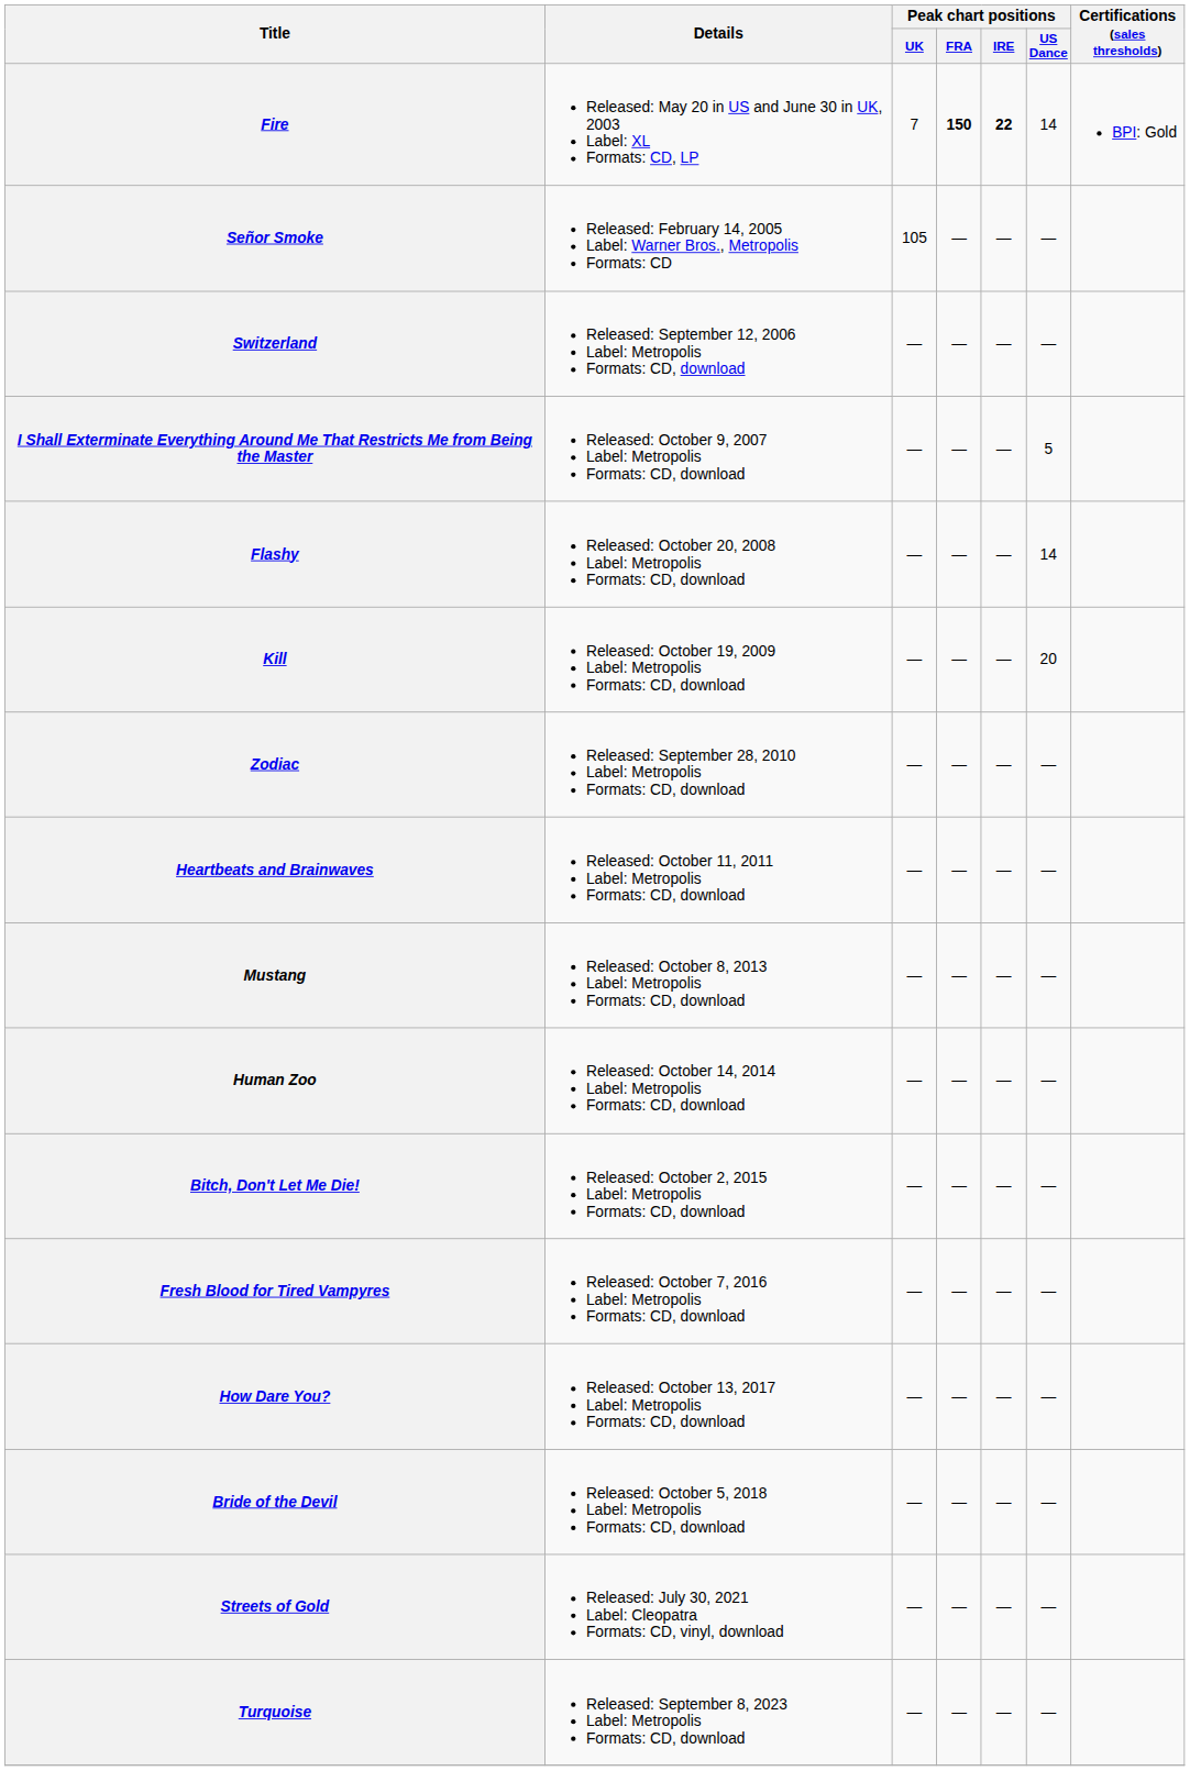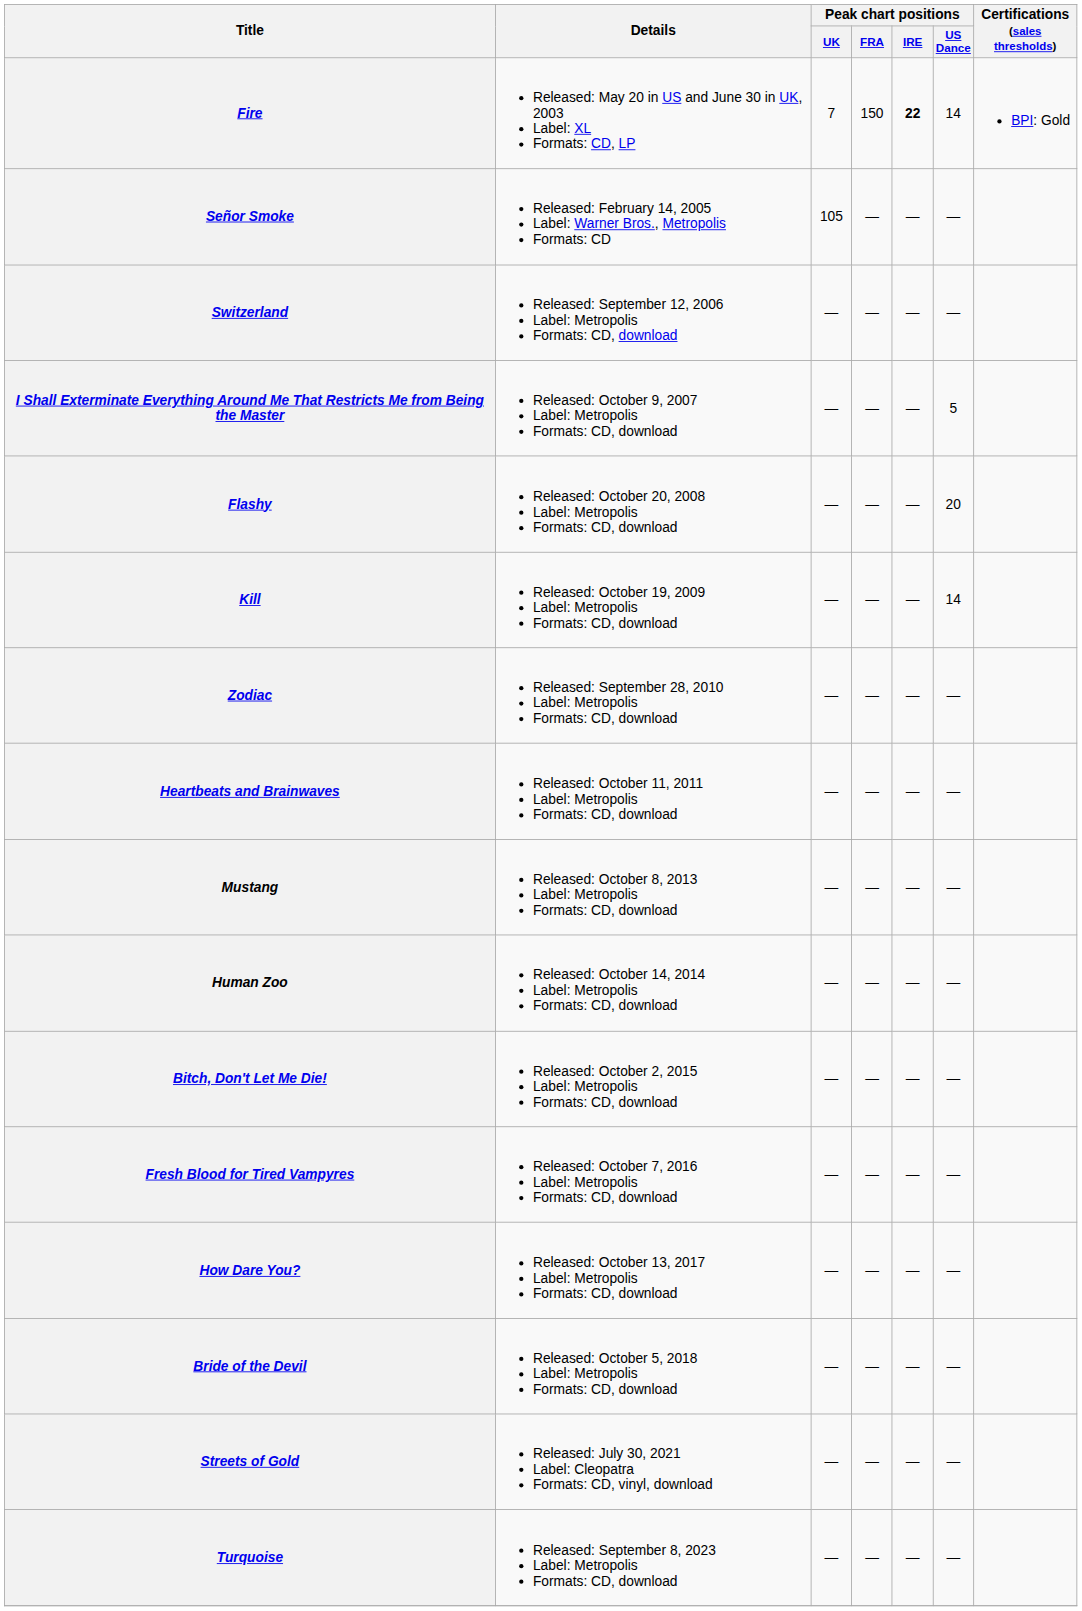 <table class="wikitable plainrowheaders">
 <tr>
 <th rowspan="2">Title</th>
 <th rowspan="2">Details</th>
 <th colspan="4">Peak chart positions</th>
 <th rowspan="2">Certifications<br><small>(<a href='#'>sales thresholds</a>)</small></th>
 </tr>
 <tr>
 <th style="width:3em;font-size:85%"><a href='#'>UK</a><br></th>
 <th style="width:3em;font-size:85%"><a href='#'>FRA</a><br></th>
 <th style="width:3em;font-size:85%"><a href='#'>IRE</a><br></th>
 <th style="width:3em;font-size:85%"><a href='#'>US<br>Dance</a><br></th>
 </tr>
 <tr>
 <th scope="row"><em><a href='#'>Fire</a></em></th>
 <td><br><ul><li>Released: May 20 in <a href='#'>US</a> and June 30 in <a href='#'>UK</a>, 2003</li><li>Label: <a href='#'>XL</a></li><li>Formats: <a href='#'>CD</a>, <a href='#'>LP</a></li></ul></td>
 <td style="text-align:center;">7</td>
-<td style="text-align:center;"><strong>150</strong></td>
+<td style="text-align:center;">150</td>
 <td style="text-align:center;"><strong>22</strong></td>
 <td style="text-align:center;">14</td>
 <td><br><ul><li><a href='#'>BPI</a>: Gold</li></ul></td>
 </tr>
 <tr>
 <th scope="row"><em><a href='#'>Señor Smoke</a></em></th>
 <td><br><ul><li>Released: February 14, 2005</li><li>Label: <a href='#'>Warner Bros.</a>, <a href='#'>Metropolis</a></li><li>Formats: CD</li></ul></td>
 <td style="text-align:center;">105</td>
 <td style="text-align:center;">—</td>
 <td style="text-align:center;">—</td>
 <td style="text-align:center;">—</td>
 <td></td>
 </tr>
 <tr>
 <th scope="row"><em><a href='#'>Switzerland</a></em></th>
 <td><br><ul><li>Released: September 12, 2006</li><li>Label: Metropolis</li><li>Formats: CD, <a href='#'>download</a></li></ul></td>
 <td style="text-align:center;">—</td>
 <td style="text-align:center;">—</td>
 <td style="text-align:center;">—</td>
 <td style="text-align:center;">—</td>
 <td></td>
 </tr>
 <tr>
 <th scope="row"><em><a href='#'>I Shall Exterminate Everything Around Me That Restricts Me from Being the Master</a></em></th>
 <td><br><ul><li>Released: October 9, 2007</li><li>Label: Metropolis</li><li>Formats: CD, download</li></ul></td>
 <td style="text-align:center;">—</td>
 <td style="text-align:center;">—</td>
 <td style="text-align:center;">—</td>
 <td style="text-align:center;">5</td>
 <td></td>
 </tr>
 <tr>
 <th scope="row"><em><a href='#'>Flashy</a></em></th>
 <td><br><ul><li>Released: October 20, 2008</li><li>Label: Metropolis</li><li>Formats: CD, download</li></ul></td>
 <td style="text-align:center;">—</td>
 <td style="text-align:center;">—</td>
 <td style="text-align:center;">—</td>
-<td style="text-align:center;">14</td>
+<td style="text-align:center;">20</td>
 <td></td>
 </tr>
 <tr>
 <th scope="row"><em><a href='#'>Kill</a></em></th>
 <td><br><ul><li>Released: October 19, 2009</li><li>Label: Metropolis</li><li>Formats: CD, download</li></ul></td>
 <td style="text-align:center;">—</td>
 <td style="text-align:center;">—</td>
 <td style="text-align:center;">—</td>
-<td style="text-align:center;">20</td>
+<td style="text-align:center;">14</td>
 <td></td>
 </tr>
 <tr>
 <th scope="row"><em><a href='#'>Zodiac</a></em></th>
 <td><br><ul><li>Released: September 28, 2010</li><li>Label: Metropolis</li><li>Formats: CD, download</li></ul></td>
 <td style="text-align:center;">—</td>
 <td style="text-align:center;">—</td>
 <td style="text-align:center;">—</td>
 <td style="text-align:center;">—</td>
 <td></td>
 </tr>
 <tr>
 <th scope="row"><em><a href='#'>Heartbeats and Brainwaves</a></em></th>
 <td><br><ul><li>Released: October 11, 2011</li><li>Label: Metropolis</li><li>Formats: CD, download</li></ul></td>
 <td style="text-align:center;">—</td>
 <td style="text-align:center;">—</td>
 <td style="text-align:center;">—</td>
 <td style="text-align:center;">—</td>
 <td></td>
 </tr>
 <tr>
 <th scope="row"><em>Mustang</em></th>
 <td><br><ul><li>Released: October 8, 2013</li><li>Label: Metropolis</li><li>Formats: CD, download</li></ul></td>
 <td style="text-align:center;">—</td>
 <td style="text-align:center;">—</td>
 <td style="text-align:center;">—</td>
 <td style="text-align:center;">—</td>
 <td></td>
 </tr>
 <tr>
 <th scope="row"><em>Human Zoo</em></th>
 <td><br><ul><li>Released: October 14, 2014</li><li>Label: Metropolis</li><li>Formats: CD, download</li></ul></td>
 <td style="text-align:center;">—</td>
 <td style="text-align:center;">—</td>
 <td style="text-align:center;">—</td>
 <td style="text-align:center;">—</td>
 <td></td>
 </tr>
 <tr>
 <th scope="row"><em><a href='#'>Bitch, Don't Let Me Die!</a></em></th>
 <td><br><ul><li>Released: October 2, 2015</li><li>Label: Metropolis</li><li>Formats: CD, download</li></ul></td>
 <td style="text-align:center;">—</td>
 <td style="text-align:center;">—</td>
 <td style="text-align:center;">—</td>
 <td style="text-align:center;">—</td>
 <td></td>
 </tr>
 <tr>
 <th scope="row"><em><a href='#'>Fresh Blood for Tired Vampyres</a></em></th>
 <td><br><ul><li>Released: October 7, 2016</li><li>Label: Metropolis</li><li>Formats: CD, download</li></ul></td>
 <td style="text-align:center;">—</td>
 <td style="text-align:center;">—</td>
 <td style="text-align:center;">—</td>
 <td style="text-align:center;">—</td>
 <td></td>
 </tr>
 <tr>
 <th scope="row"><em><a href='#'>How Dare You?</a></em></th>
 <td><br><ul><li>Released: October 13, 2017</li><li>Label: Metropolis</li><li>Formats: CD, download</li></ul></td>
 <td style="text-align:center;">—</td>
 <td style="text-align:center;">—</td>
 <td style="text-align:center;">—</td>
 <td style="text-align:center;">—</td>
 <td></td>
 </tr>
 <tr>
 <th scope="row"><em><a href='#'>Bride of the Devil</a></em></th>
 <td><br><ul><li>Released: October 5, 2018</li><li>Label: Metropolis</li><li>Formats: CD, download</li></ul></td>
 <td style="text-align:center;">—</td>
 <td style="text-align:center;">—</td>
 <td style="text-align:center;">—</td>
 <td style="text-align:center;">—</td>
 <td></td>
 </tr>
 <tr>
 <th scope="row"><em><a href='#'>Streets of Gold</a></em></th>
 <td><br><ul><li>Released: July 30, 2021</li><li>Label: Cleopatra</li><li>Formats: CD, vinyl, download</li></ul></td>
 <td style="text-align:center;">—</td>
 <td style="text-align:center;">—</td>
 <td style="text-align:center;">—</td>
 <td style="text-align:center;">—</td>
 <td></td>
 </tr>
 <tr>
 <th scope="row"><em><a href='#'>Turquoise</a></em></th>
 <td><br><ul><li>Released: September 8, 2023</li><li>Label: Metropolis</li><li>Formats: CD, download</li></ul></td>
 <td style="text-align:center;">—</td>
 <td style="text-align:center;">—</td>
 <td style="text-align:center;">—</td>
 <td style="text-align:center;">—</td>
 <td></td>
 </tr>
 <tr>
 </tr>
 </table>
